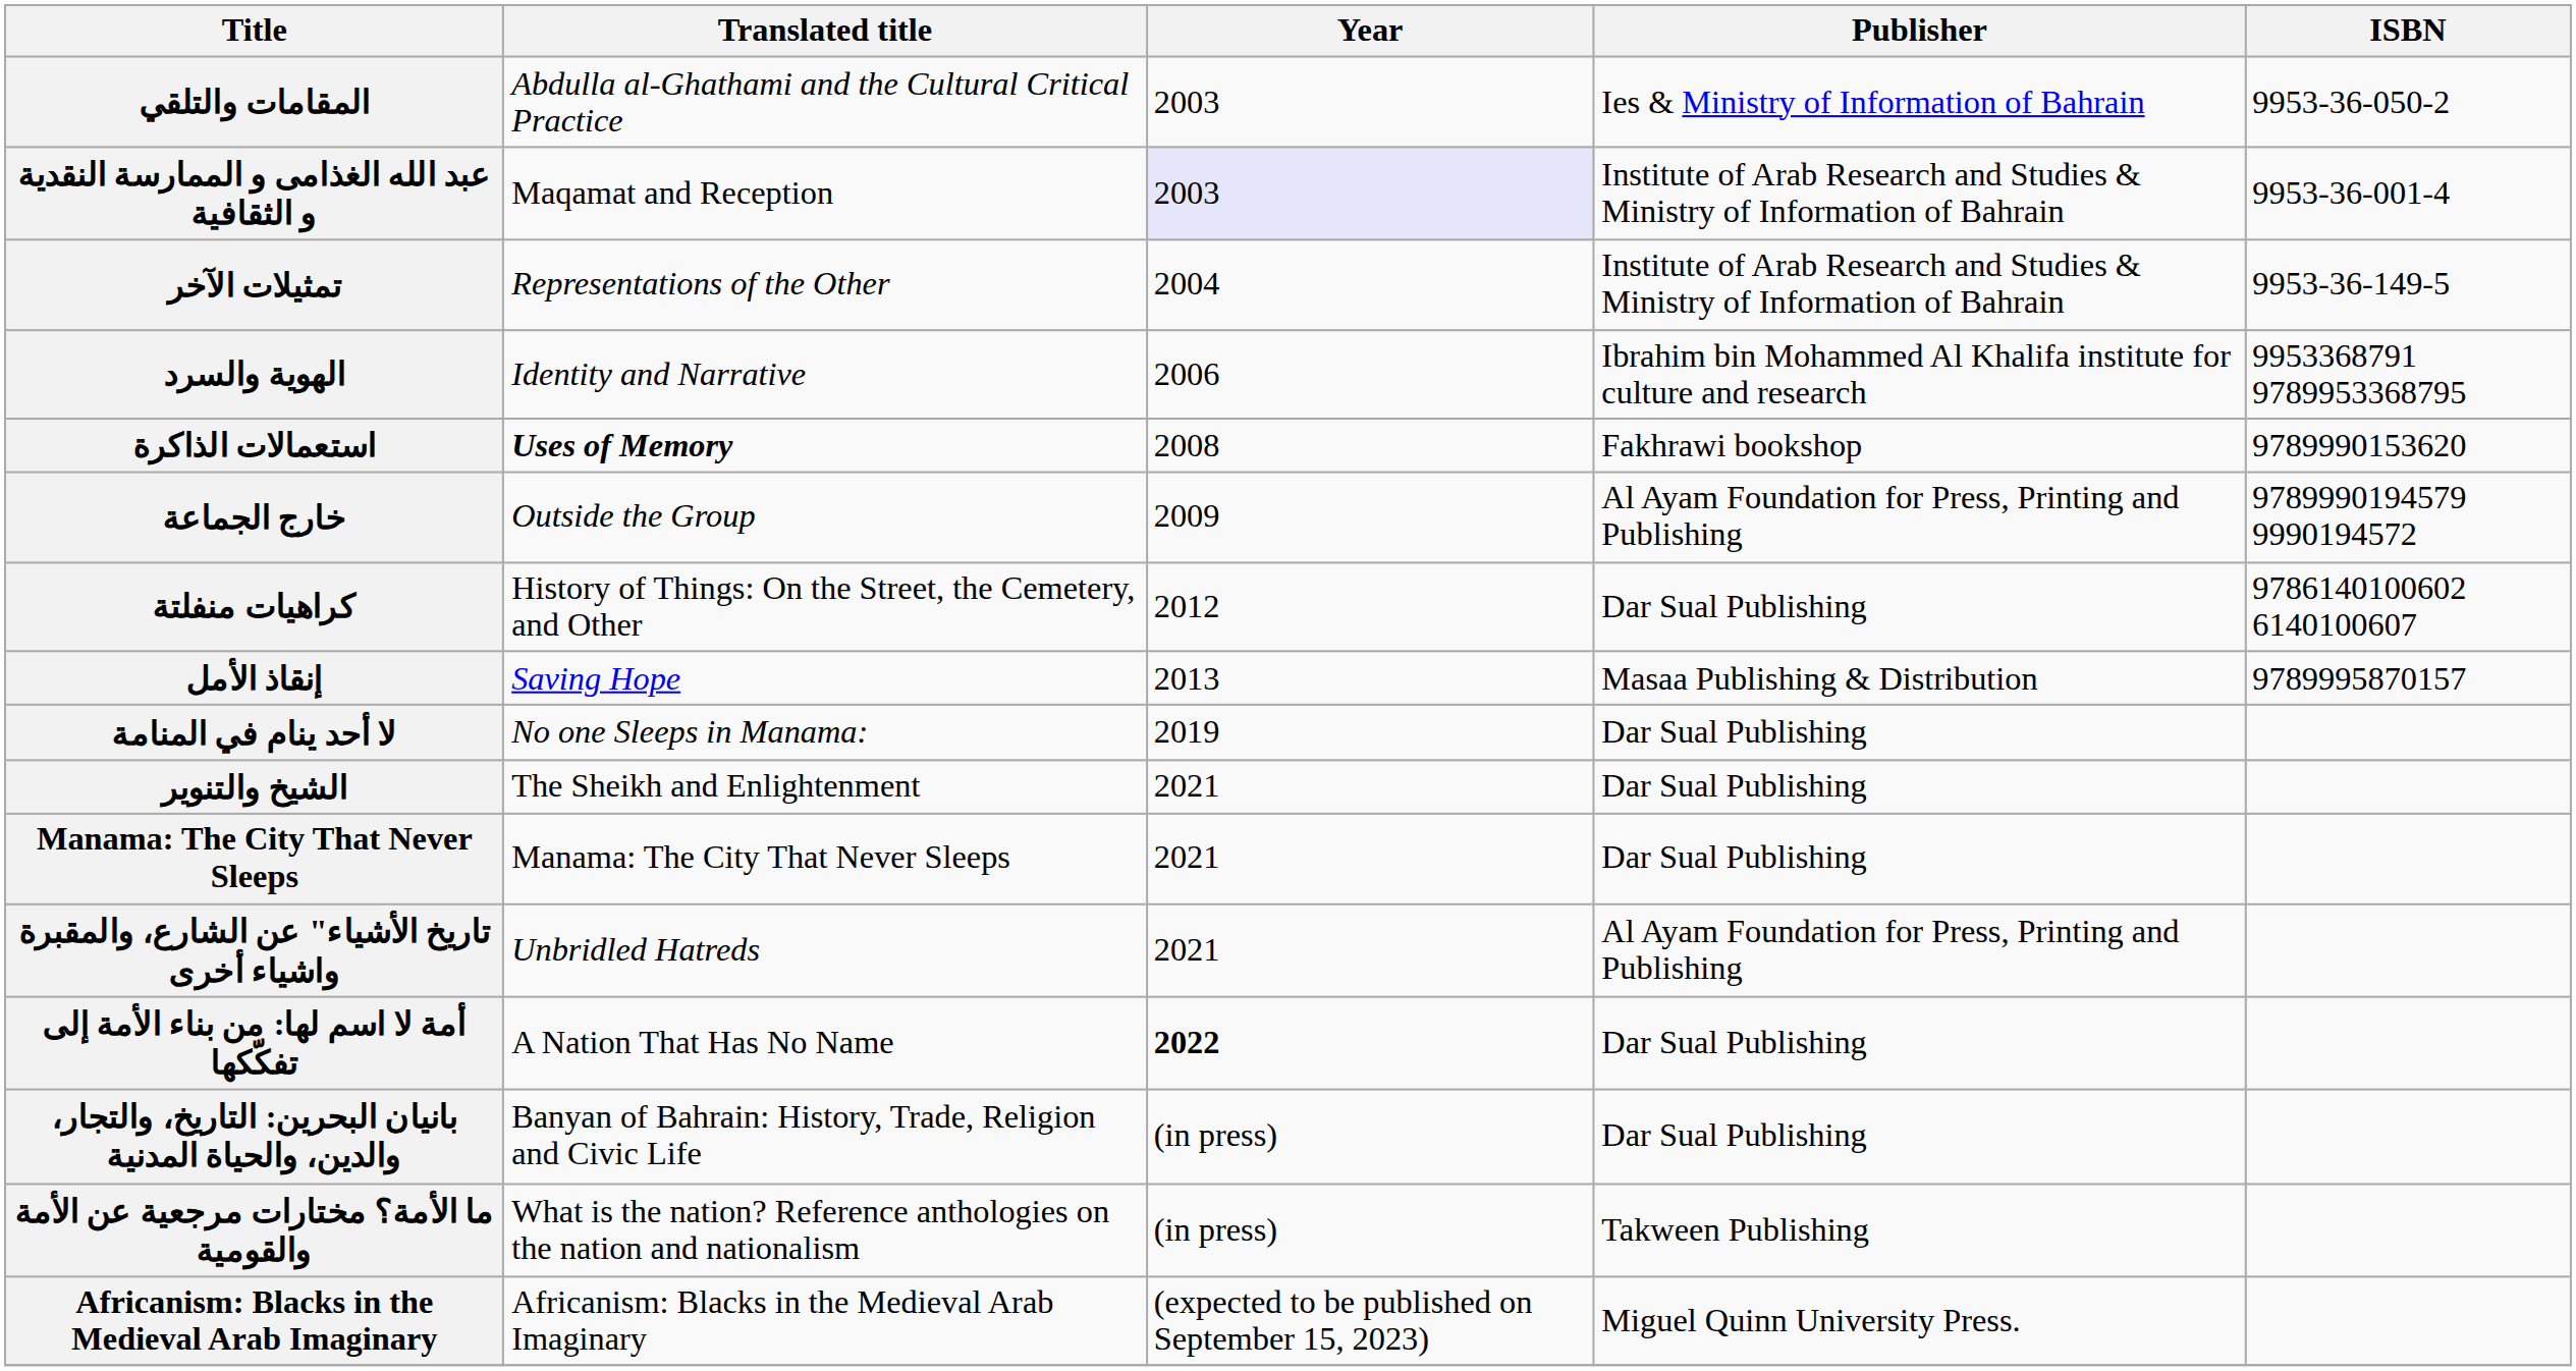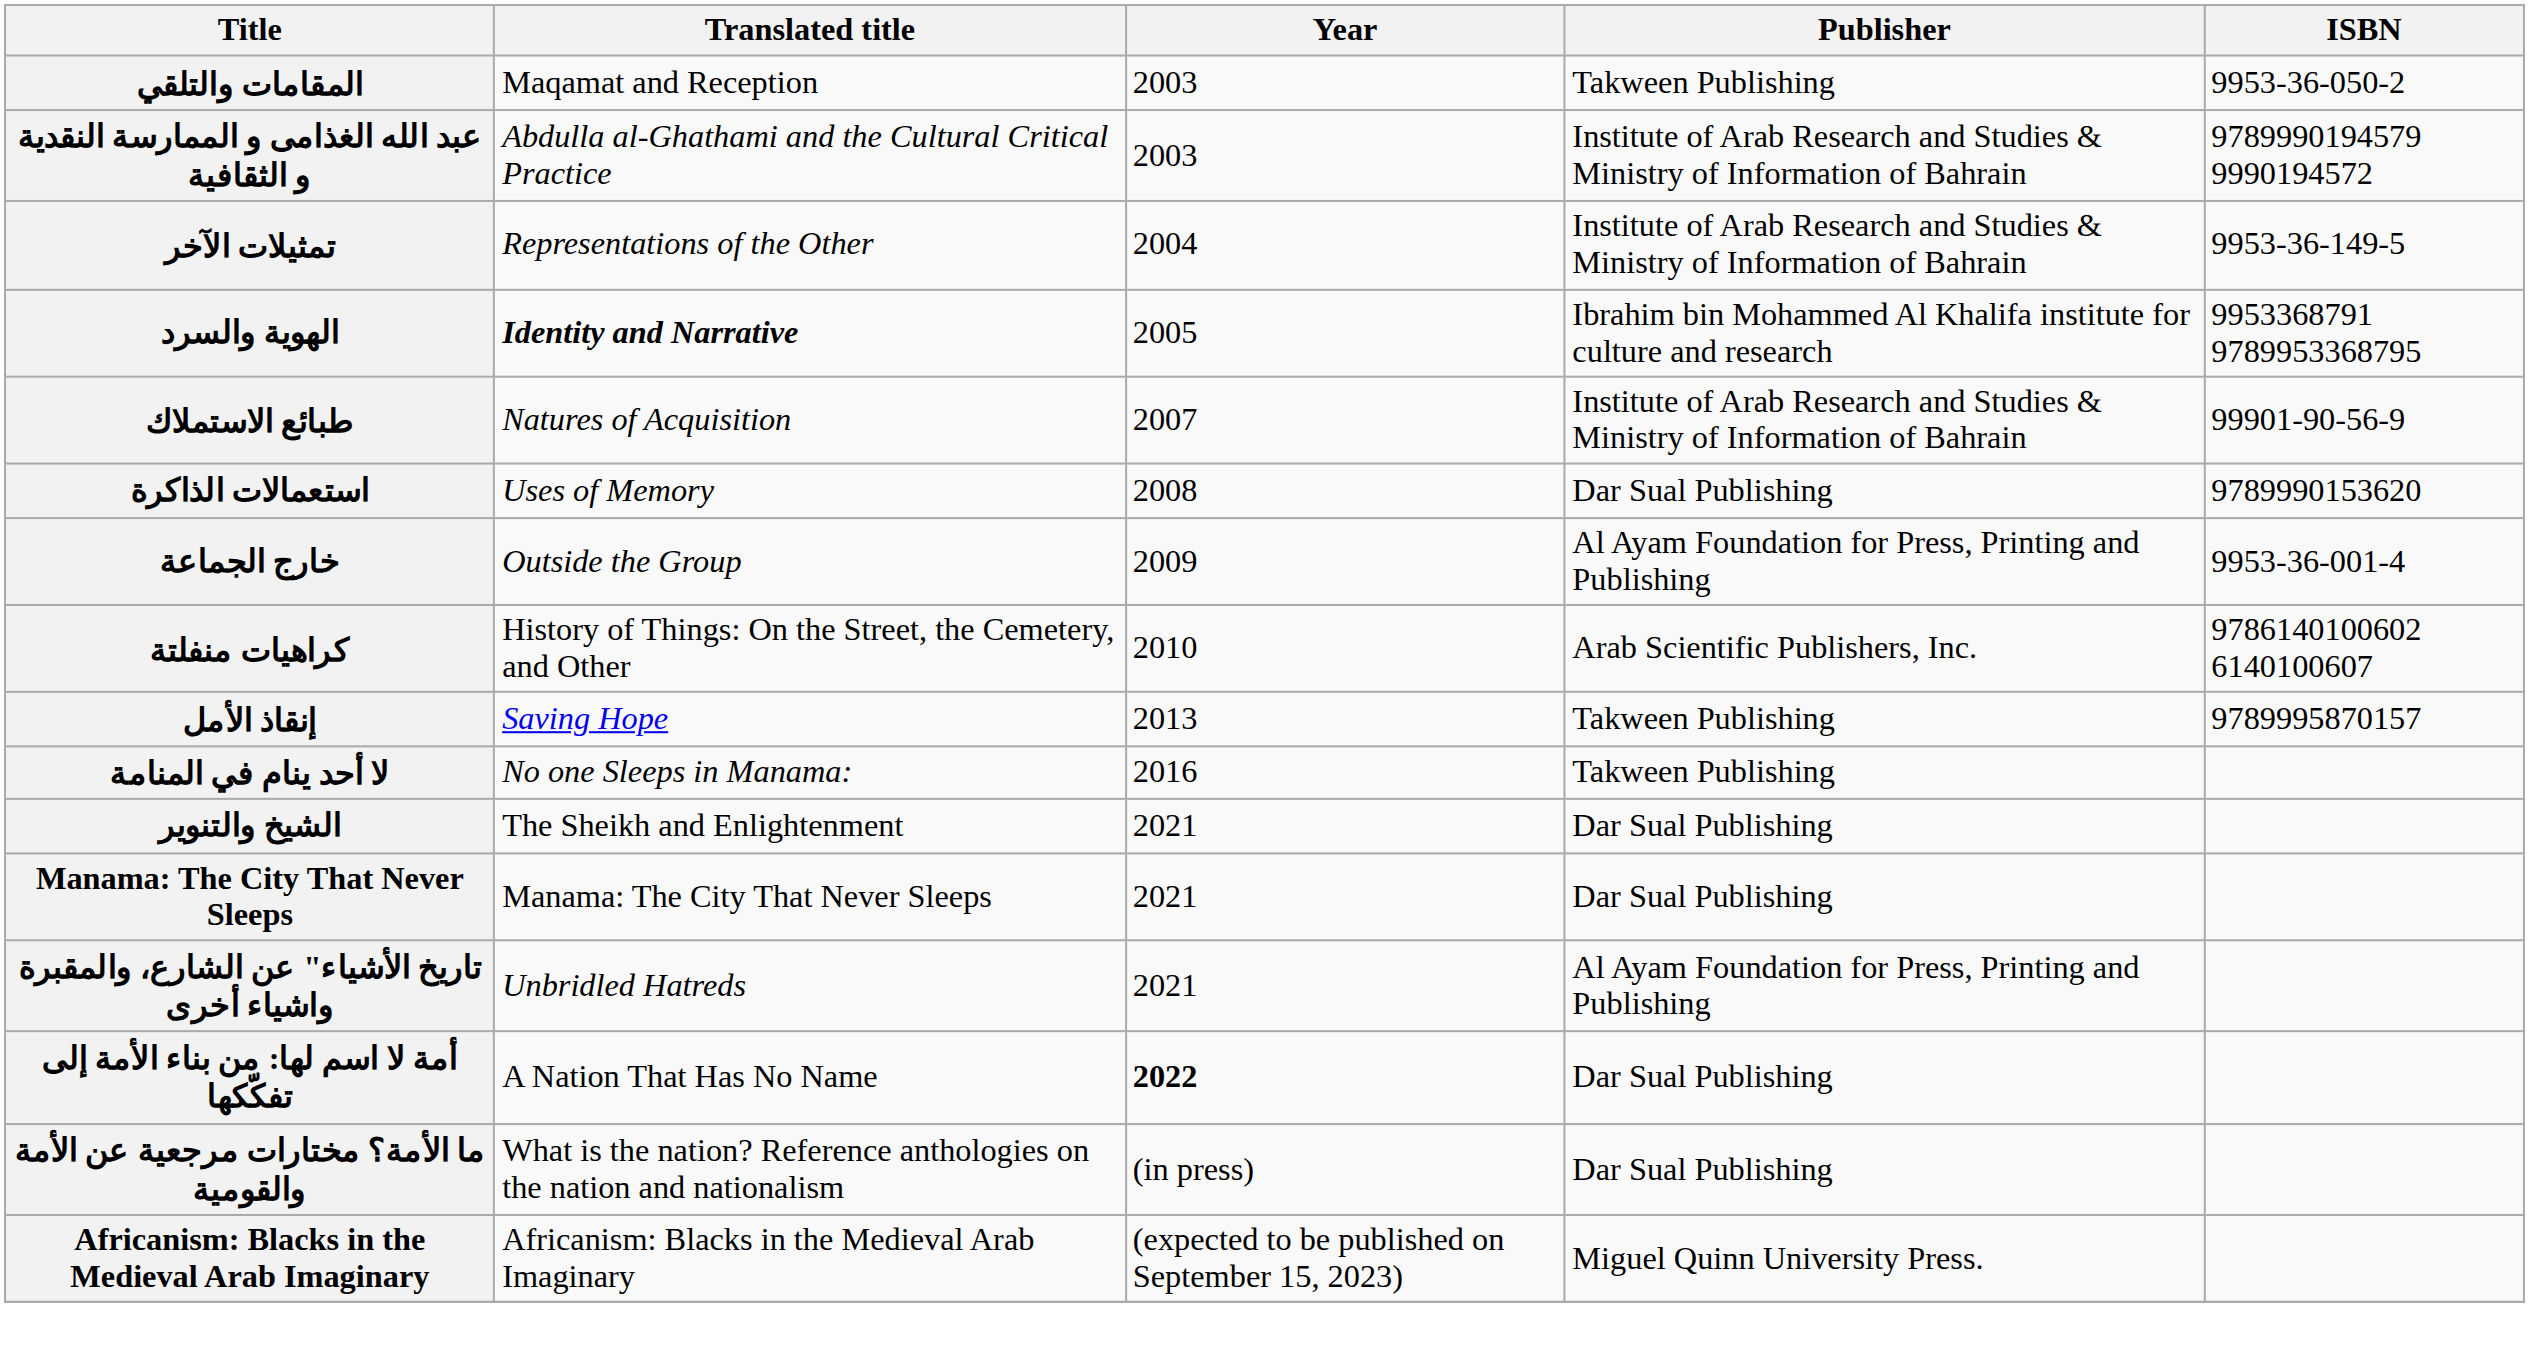 <table class="wikitable plainrowheaders sortable">
 <tr>
 <th scope="col">Title</th>
 <th scope="col">Translated title</th>
 <th scope="col">Year</th>
 <th scope="col">Publisher</th>
 <th scope="col" class="unsortable">ISBN</th>
 </tr>
 <tr>
 <th scope="row"><strong>المقامات والتلقي</strong></th>
-<td><em>Abdulla al-Ghathami and the Cultural Critical Practice</em></td>
+<td>Maqamat and Reception</td>
 <td>2003</td>
-<td>Ies & <a href='#'>Ministry of Information of Bahrain</a></td>
+<td>Takween Publishing</td>
 <td>9953-36-050-2</td>
 </tr>
 <tr>
 <th scope="row"><strong>عبد الله الغذامى و الممارسة النقدية و الثقافية</strong></th>
-<td>Maqamat and Reception</td>
-<td style="background: lavender;">2003</td>
+<td><em>Abdulla al-Ghathami and the Cultural Critical Practice</em></td>
+<td>2003</td>
 <td>Institute of Arab Research and Studies & Ministry of Information of Bahrain</td>
-<td>9953-36-001-4</td>
+<td>9789990194579 9990194572</td>
 </tr>
 <tr>
 <th scope="row"><strong>تمثيلات الآخر</strong></th>
 <td><em>Representations of the Other</em></td>
 <td>2004</td>
 <td>Institute of Arab Research and Studies & Ministry of Information of Bahrain</td>
 <td>9953-36-149-5</td>
 </tr>
 <tr>
 <th scope="row"><strong>الهوية والسرد</strong></th>
-<td><em>Identity and Narrative</em></td>
-<td>2006</td>
+<td><strong><em>Identity and Narrative</em></strong></td>
+<td>2005</td>
 <td>Ibrahim bin Mohammed Al Khalifa institute for culture and research</td>
 <td>9953368791 9789953368795</td>
 </tr>
 <tr>
+<th scope="row"><strong>طبائع الاستملاك</strong></th>
+<td><em>Natures of Acquisition</em></td>
+<td>2007</td>
+<td>Institute of Arab Research and Studies & Ministry of Information of Bahrain</td>
+<td>99901-90-56-9</td>
+</tr>
+<tr>
 <th scope="row"><strong>استعمالات الذاكرة</strong></th>
-<td><strong><em>Uses of Memory</em></strong></td>
+<td><em>Uses of Memory</em></td>
 <td>2008</td>
-<td>Fakhrawi bookshop</td>
+<td>Dar Sual Publishing</td>
 <td>9789990153620</td>
 </tr>
 <tr>
 <th scope="row"><strong>خارج الجماعة</strong></th>
 <td><em>Outside the Group</em></td>
 <td>2009</td>
 <td>Al Ayam Foundation for Press, Printing and Publishing</td>
-<td>9789990194579 9990194572</td>
+<td>9953-36-001-4</td>
 </tr>
 <tr>
 <th scope="row"><strong>كراهيات منفلتة</strong></th>
 <td>History of Things: On the Street, the Cemetery, and Other </td>
-<td>2012</td>
-<td>Dar Sual Publishing</td>
+<td>2010</td>
+<td>Arab Scientific Publishers, Inc.</td>
 <td>9786140100602 6140100607</td>
 </tr>
 <tr>
 <th scope="row"><strong>إنقاذ الأمل</strong></th>
 <td><em><a href='#'>Saving Hope</a></em></td>
 <td>2013</td>
-<td>Masaa Publishing & Distribution</td>
+<td>Takween Publishing</td>
 <td>9789995870157</td>
 </tr>
 <tr>
 <th scope="row"><strong>لا أحد ينام في المنامة</strong></th>
 <td><em>No one Sleeps in Manama: </em></td>
-<td>2019</td>
-<td>Dar Sual Publishing</td>
+<td>2016</td>
+<td>Takween Publishing</td>
 <td></td>
 </tr>
 <tr>
 <th>الشيخ والتنوير</th>
 <td>The Sheikh and Enlightenment</td>
 <td>2021</td>
 <td>Dar Sual Publishing</td>
 <td></td>
 </tr>
 <tr>
 <th>Manama: The City That Never Sleeps</th>
 <td>Manama: The City That Never Sleeps</td>
 <td>2021</td>
 <td>Dar Sual Publishing</td>
 <td></td>
 </tr>
 <tr>
 <th>تاريخ الأشياء" عن الشارع، والمقبرة واشياء أخرى</th>
 <td><em>Unbridled Hatreds</em></td>
 <td>2021</td>
 <td>Al Ayam Foundation for Press, Printing and Publishing</td>
 <td></td>
 </tr>
 <tr>
 <th>أمة لا اسم لها: من بناء الأمة إلى تفكّكها</th>
 <td>A Nation That Has No Name</td>
 <td><strong>2022</strong></td>
 <td>Dar Sual Publishing</td>
 <td></td>
 </tr>
 <tr>
-<th>بانيان البحرين: التاريخ، والتجار، والدين، والحياة المدنية</th>
-<td>Banyan of Bahrain: History, Trade, Religion and Civic Life</td>
-<td>(in press)</td>
-<td>Dar Sual Publishing</td>
-<td></td>
-</tr>
-<tr>
 <th>ما الأمة؟ مختارات مرجعية عن الأمة والقومية</th>
 <td>What is the nation? Reference anthologies on the nation and nationalism</td>
 <td>(in press)</td>
-<td>Takween Publishing</td>
+<td>Dar Sual Publishing</td>
 <td></td>
 </tr>
 <tr>
 <th>Africanism: Blacks in the Medieval Arab Imaginary</th>
 <td>Africanism: Blacks in the Medieval Arab Imaginary</td>
 <td>(expected to be published on September 15, 2023)</td>
 <td>Miguel Quinn University Press.</td>
 <td></td>
 </tr>
 <tr>
 </tr>
 </table>
